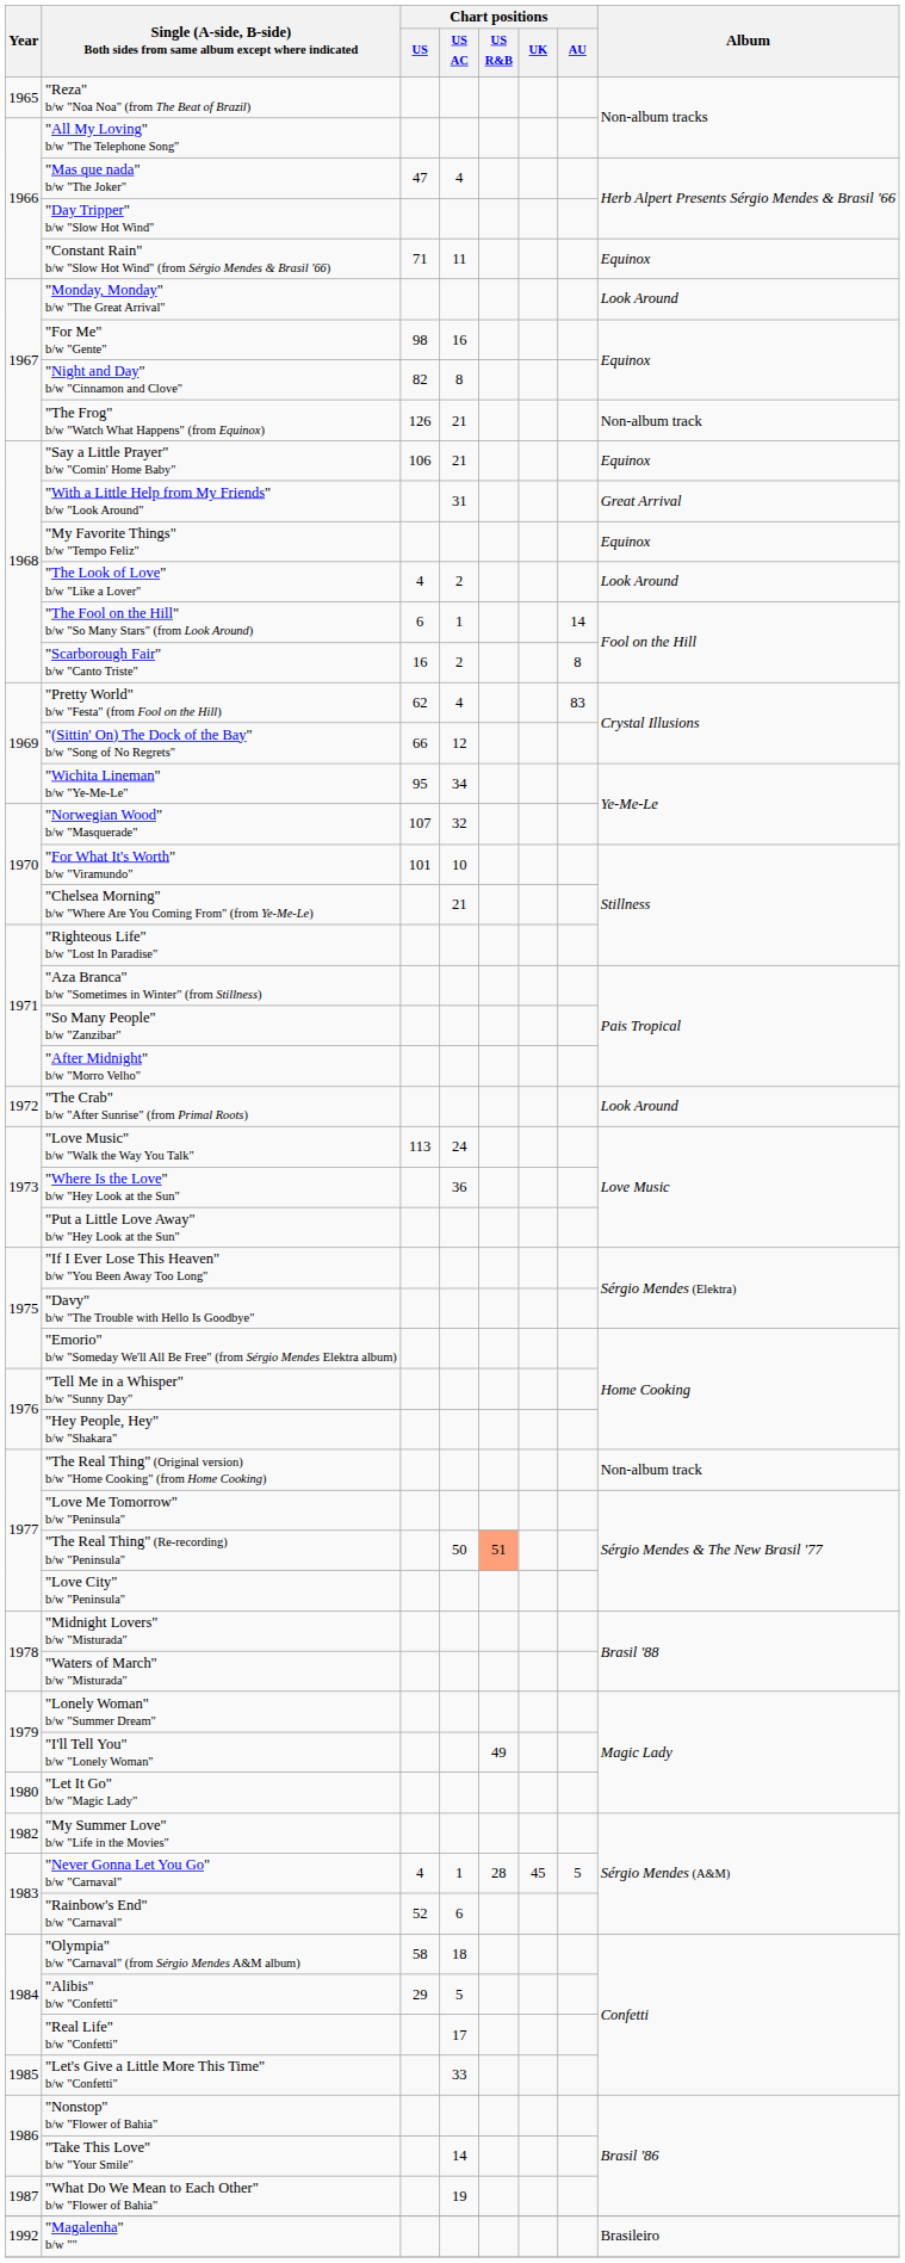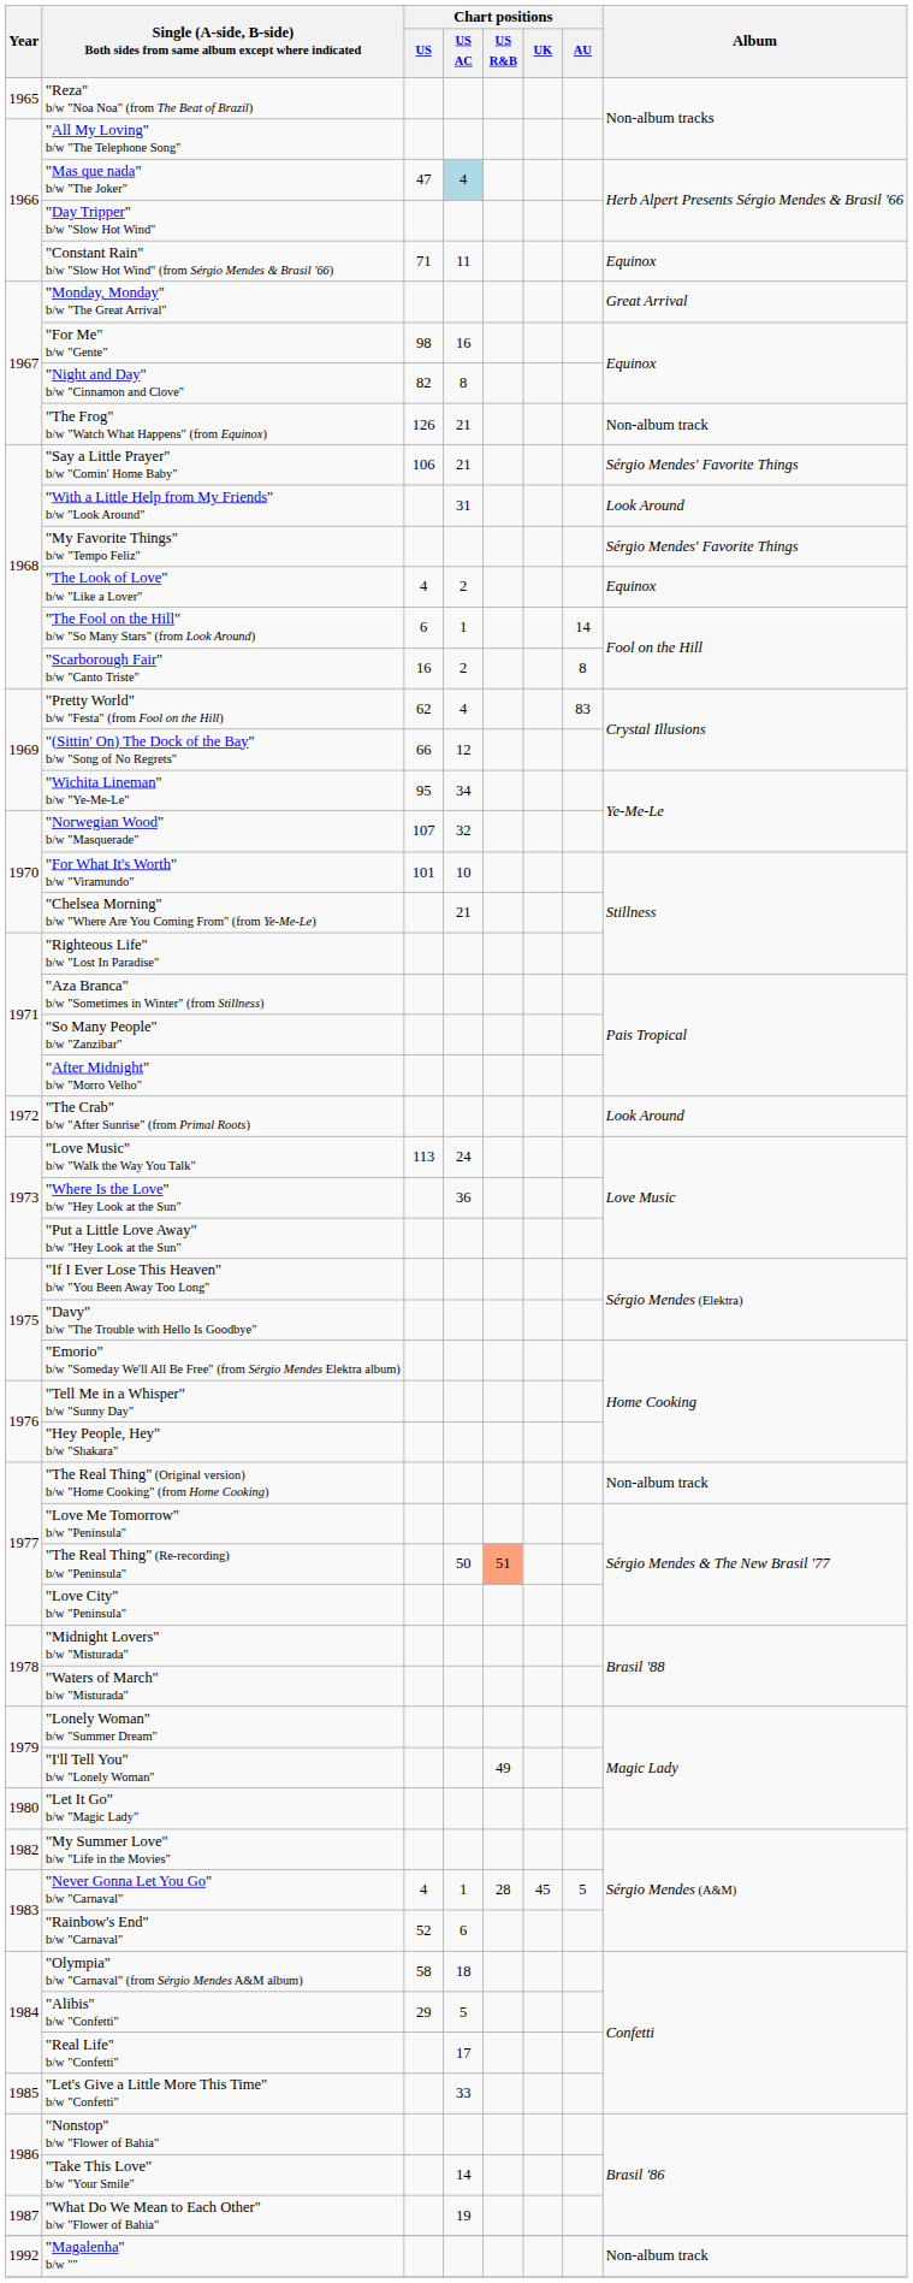 <table class="wikitable sortable" style="text-align:center;">
 <tr>
 <th rowspan="2">Year</th>
 <th rowspan="2">Single (A-side, B-side)<br><small>Both sides from same album except where indicated</small></th>
 <th colspan="5">Chart positions</th>
 <th rowspan="2">Album</th>
 </tr>
 <tr>
 <th width="35"><sup><a href='#'>US</a></sup></th>
 <th width="35"><sup><a href='#'>US<br>AC</a></sup></th>
 <th width="35"><sup><a href='#'>US<br>R&B</a></sup></th>
 <th width="35"><sup><a href='#'>UK</a></sup></th>
 <th width="35"><sup><a href='#'>AU</a></sup></th>
 </tr>
 <tr>
 <td>1965</td>
 <td align="left">"Reza"<br><small>b/w "Noa Noa" (from <em>The Beat of Brazil</em>)</small></td>
 <td></td>
 <td></td>
 <td></td>
 <td></td>
 <td></td>
 <td align="left" rowspan="2">Non-album tracks</td>
 </tr>
 <tr>
 <td rowspan="4">1966</td>
 <td align="left">"<a href='#'>All My Loving</a>"<br><small>b/w "The Telephone Song"</small></td>
 <td></td>
 <td></td>
 <td></td>
 <td></td>
 <td></td>
 </tr>
 <tr>
 <td align="left">"<a href='#'>Mas que nada</a>"<br><small>b/w "The Joker"</small></td>
 <td>47</td>
-<td>4</td>
+<td style="background: lightblue;">4</td>
 <td></td>
 <td></td>
 <td></td>
 <td align="left" rowspan="2"><em>Herb Alpert Presents Sérgio Mendes & Brasil '66</em></td>
 </tr>
 <tr>
 <td align="left">"<a href='#'>Day Tripper</a>"<br><small>b/w "Slow Hot Wind"</small></td>
 <td></td>
 <td></td>
 <td></td>
 <td></td>
 <td></td>
 </tr>
 <tr>
 <td align="left">"Constant Rain"<br><small>b/w "Slow Hot Wind" (from <em>Sérgio Mendes & Brasil '66</em>)</small></td>
 <td>71</td>
 <td>11</td>
 <td></td>
 <td></td>
 <td></td>
 <td align="left"><em>Equinox</em></td>
 </tr>
 <tr>
 <td rowspan="4">1967</td>
 <td align="left">"<a href='#'>Monday, Monday</a>"<br><small>b/w "The Great Arrival"</small></td>
 <td></td>
 <td></td>
 <td></td>
 <td></td>
 <td></td>
-<td align="left"><em>Look Around</em></td>
+<td align="left"><em>Great Arrival</em></td>
 </tr>
 <tr>
 <td align="left">"For Me"<br><small>b/w "Gente"</small></td>
 <td>98</td>
 <td>16</td>
 <td></td>
 <td></td>
 <td></td>
 <td align="left" rowspan="2"><em>Equinox</em></td>
 </tr>
 <tr>
 <td align="left">"<a href='#'>Night and Day</a>"<br><small>b/w "Cinnamon and Clove"</small></td>
 <td>82</td>
 <td>8</td>
 <td></td>
 <td></td>
 <td></td>
 </tr>
 <tr>
 <td align="left">"The Frog"<br><small>b/w "Watch What Happens" (from <em>Equinox</em>)</small></td>
 <td>126</td>
 <td>21</td>
 <td></td>
 <td></td>
 <td></td>
 <td align="left">Non-album track</td>
 </tr>
 <tr>
 <td rowspan="6">1968</td>
 <td align="left">"Say a Little Prayer"<br><small>b/w "Comin' Home Baby" </small></td>
 <td>106</td>
 <td>21</td>
 <td></td>
 <td></td>
 <td></td>
-<td align="left"><em>Equinox</em></td>
+<td align="left"><em>Sérgio Mendes' Favorite Things</em></td>
 </tr>
 <tr>
 <td align="left">"<a href='#'>With a Little Help from My Friends</a>"<br><small>b/w "Look Around" </small></td>
 <td></td>
 <td>31</td>
 <td></td>
 <td></td>
 <td></td>
-<td align="left"><em>Great Arrival</em></td>
+<td align="left"><em>Look Around</em></td>
 </tr>
 <tr>
 <td align="left">"My Favorite Things"<br><small>b/w "Tempo Feliz"</small></td>
 <td></td>
 <td></td>
 <td></td>
 <td></td>
 <td></td>
-<td align="left"><em>Equinox</em></td>
+<td align="left"><em>Sérgio Mendes' Favorite Things</em></td>
 </tr>
 <tr>
 <td align="left">"<a href='#'>The Look of Love</a>"<br><small>b/w "Like a Lover"</small></td>
 <td>4</td>
 <td>2</td>
 <td></td>
 <td></td>
 <td></td>
-<td align="left"><em>Look Around</em></td>
+<td align="left"><em>Equinox</em></td>
 </tr>
 <tr>
 <td align="left">"<a href='#'>The Fool on the Hill</a>"<br><small>b/w "So Many Stars" (from <em>Look Around</em>)</small></td>
 <td>6</td>
 <td>1</td>
 <td></td>
 <td></td>
 <td>14</td>
 <td align="left" rowspan="2"><em>Fool on the Hill</em></td>
 </tr>
 <tr>
 <td align="left">"<a href='#'>Scarborough Fair</a>"<br><small>b/w "Canto Triste"</small></td>
 <td>16</td>
 <td>2</td>
 <td></td>
 <td></td>
 <td>8</td>
 </tr>
 <tr>
 <td rowspan="3">1969</td>
 <td align="left">"Pretty World"<br><small>b/w "Festa" (from <em>Fool on the Hill</em>)</small></td>
 <td>62</td>
 <td>4</td>
 <td></td>
 <td></td>
 <td>83</td>
 <td align="left" rowspan="2"><em>Crystal Illusions</em></td>
 </tr>
 <tr>
 <td align="left">"<a href='#'>(Sittin' On) The Dock of the Bay</a>"<br><small>b/w "Song of No Regrets" </small></td>
 <td>66</td>
 <td>12</td>
 <td></td>
 <td></td>
 <td></td>
 </tr>
 <tr>
 <td align="left">"<a href='#'>Wichita Lineman</a>"<br><small>b/w "Ye-Me-Le"</small></td>
 <td>95</td>
 <td>34</td>
 <td></td>
 <td></td>
 <td></td>
 <td align="left" rowspan="2"><em>Ye-Me-Le</em></td>
 </tr>
 <tr>
 <td rowspan="3">1970</td>
 <td align="left">"<a href='#'>Norwegian Wood</a>"<br><small>b/w "Masquerade"</small></td>
 <td>107</td>
 <td>32</td>
 <td></td>
 <td></td>
 <td></td>
 </tr>
 <tr>
 <td align="left">"<a href='#'>For What It's Worth</a>"<br><small>b/w "Viramundo"</small></td>
 <td>101</td>
 <td>10</td>
 <td></td>
 <td></td>
 <td></td>
 <td align="left" rowspan="3"><em>Stillness</em></td>
 </tr>
 <tr>
 <td align="left">"Chelsea Morning"<br><small>b/w "Where Are You Coming From" (from <em>Ye-Me-Le</em>)</small></td>
 <td></td>
 <td>21</td>
 <td></td>
 <td></td>
 <td></td>
 </tr>
 <tr>
 <td rowspan="4">1971</td>
 <td align="left">"Righteous Life"<br><small>b/w "Lost In Paradise"</small></td>
 <td></td>
 <td></td>
 <td></td>
 <td></td>
 <td></td>
 </tr>
 <tr>
 <td align="left">"Aza Branca"<br><small>b/w "Sometimes in Winter" (from <em>Stillness</em>)</small></td>
 <td></td>
 <td></td>
 <td></td>
 <td></td>
 <td></td>
 <td align="left" rowspan="3"><em>Pais Tropical</em></td>
 </tr>
 <tr>
 <td align="left">"So Many People"<br><small>b/w "Zanzibar"</small></td>
 <td></td>
 <td></td>
 <td></td>
 <td></td>
 <td></td>
 </tr>
 <tr>
 <td align="left">"<a href='#'>After Midnight</a>"<br><small>b/w "Morro Velho"</small></td>
 <td></td>
 <td></td>
 <td></td>
 <td></td>
 <td></td>
 </tr>
 <tr>
 <td>1972</td>
 <td align="left">"The Crab"<br><small>b/w "After Sunrise" (from <em>Primal Roots</em>)</small></td>
 <td></td>
 <td></td>
 <td></td>
 <td></td>
 <td></td>
 <td align="left"><em>Look Around</em></td>
 </tr>
 <tr>
 <td rowspan="3">1973</td>
 <td align="left">"Love Music" <br><small>b/w "Walk the Way You Talk"</small></td>
 <td>113</td>
 <td>24</td>
 <td></td>
 <td></td>
 <td></td>
 <td align="left" rowspan="3"><em>Love Music</em></td>
 </tr>
 <tr>
 <td align="left">"<a href='#'>Where Is the Love</a>"<br><small>b/w "Hey Look at the Sun" </small></td>
 <td></td>
 <td>36</td>
 <td></td>
 <td></td>
 <td></td>
 </tr>
 <tr>
 <td align="left">"Put a Little Love Away"<br><small>b/w "Hey Look at the Sun"</small></td>
 <td></td>
 <td></td>
 <td></td>
 <td></td>
 <td></td>
 </tr>
 <tr>
 <td rowspan="3">1975</td>
 <td align="left">"If I Ever Lose This Heaven"<br><small>b/w "You Been Away Too Long"</small></td>
 <td></td>
 <td></td>
 <td></td>
 <td></td>
 <td></td>
 <td align="left" rowspan="2"><em>Sérgio Mendes</em><small> (Elektra)</small></td>
 </tr>
 <tr>
 <td align="left">"Davy"<br><small>b/w "The Trouble with Hello Is Goodbye"</small></td>
 <td></td>
 <td></td>
 <td></td>
 <td></td>
 <td></td>
 </tr>
 <tr>
 <td align="left">"Emorio"<br><small>b/w "Someday We'll All Be Free" (from <em>Sérgio Mendes</em> Elektra album)</small></td>
 <td></td>
 <td></td>
 <td></td>
 <td></td>
 <td></td>
 <td align="left" rowspan="3"><em>Home Cooking</em></td>
 </tr>
 <tr>
 <td rowspan="2">1976</td>
 <td align="left">"Tell Me in a Whisper"<br><small>b/w "Sunny Day"</small></td>
 <td></td>
 <td></td>
 <td></td>
 <td></td>
 <td></td>
 </tr>
 <tr>
 <td align="left">"Hey People, Hey"<br><small>b/w "Shakara"</small></td>
 <td></td>
 <td></td>
 <td></td>
 <td></td>
 <td></td>
 </tr>
 <tr>
 <td rowspan="4">1977</td>
 <td align="left">"The Real Thing"<small> (Original version)</small><br><small>b/w "Home Cooking" (from <em>Home Cooking</em>)</small></td>
 <td></td>
 <td></td>
 <td></td>
 <td></td>
 <td></td>
 <td align="left">Non-album track</td>
 </tr>
 <tr>
 <td align="left">"Love Me Tomorrow"<br><small>b/w "Peninsula"</small></td>
 <td></td>
 <td></td>
 <td></td>
 <td></td>
 <td></td>
 <td align="left" rowspan="3"><em>Sérgio Mendes & The New Brasil '77</em></td>
 </tr>
 <tr>
 <td align="left">"The Real Thing"<small> (Re-recording)</small><br><small>b/w "Peninsula"</small></td>
 <td></td>
 <td>50</td>
 <td style="background: lightsalmon;">51</td>
 <td></td>
 <td></td>
 </tr>
 <tr>
 <td align="left">"Love City"<br><small>b/w "Peninsula"</small></td>
 <td></td>
 <td></td>
 <td></td>
 <td></td>
 <td></td>
 </tr>
 <tr>
 <td rowspan="2">1978</td>
 <td align="left">"Midnight Lovers"<br><small>b/w "Misturada"</small></td>
 <td></td>
 <td></td>
 <td></td>
 <td></td>
 <td></td>
 <td align="left" rowspan="2"><em>Brasil '88</em></td>
 </tr>
 <tr>
 <td align="left">"Waters of March"<br><small>b/w "Misturada"</small></td>
 <td></td>
 <td></td>
 <td></td>
 <td></td>
 <td></td>
 </tr>
 <tr>
 <td rowspan="2">1979</td>
 <td align="left">"Lonely Woman"<br><small>b/w "Summer Dream" </small></td>
 <td></td>
 <td></td>
 <td></td>
 <td></td>
 <td></td>
 <td align="left" rowspan="3"><em>Magic Lady</em></td>
 </tr>
 <tr>
 <td align="left">"I'll Tell You"<br><small>b/w "Lonely Woman" </small></td>
 <td></td>
 <td></td>
 <td>49</td>
 <td></td>
 <td></td>
 </tr>
 <tr>
 <td>1980</td>
 <td align="left">"Let It Go"<br><small>b/w "Magic Lady" </small></td>
 <td></td>
 <td></td>
 <td></td>
 <td></td>
 <td></td>
 </tr>
 <tr>
 <td>1982</td>
 <td align="left">"My Summer Love"<br><small>b/w "Life in the Movies" </small></td>
 <td></td>
 <td></td>
 <td></td>
 <td></td>
 <td></td>
 <td align="left" rowspan="3"><em>Sérgio Mendes</em><small> (A&M)</small></td>
 </tr>
 <tr>
 <td rowspan="2">1983</td>
 <td align="left">"<a href='#'>Never Gonna Let You Go</a>"<br><small>b/w "Carnaval"</small></td>
 <td>4</td>
 <td>1</td>
 <td>28</td>
 <td>45</td>
 <td>5</td>
 </tr>
 <tr>
 <td align="left">"Rainbow's End"<br><small>b/w "Carnaval" </small></td>
 <td>52</td>
 <td>6</td>
 <td></td>
 <td></td>
 <td></td>
 </tr>
 <tr>
 <td rowspan="3">1984</td>
 <td align="left">"Olympia"<br><small>b/w "Carnaval" (from <em>Sérgio Mendes</em> A&M album)</small></td>
 <td>58</td>
 <td>18</td>
 <td></td>
 <td></td>
 <td></td>
 <td align="left" rowspan="4"><em>Confetti</em></td>
 </tr>
 <tr>
 <td align="left">"Alibis"<br><small>b/w "Confetti" </small></td>
 <td>29</td>
 <td>5</td>
 <td></td>
 <td></td>
 <td></td>
 </tr>
 <tr>
 <td align="left">"Real Life"<br><small>b/w "Confetti"</small></td>
 <td></td>
 <td>17</td>
 <td></td>
 <td></td>
 <td></td>
 </tr>
 <tr>
 <td>1985</td>
 <td align="left">"Let's Give a Little More This Time"<br><small>b/w "Confetti"</small></td>
 <td></td>
 <td>33</td>
 <td></td>
 <td></td>
 <td></td>
 </tr>
 <tr>
 <td rowspan="2">1986</td>
 <td align="left">"Nonstop"<br><small>b/w "Flower of Bahia" </small></td>
 <td></td>
 <td></td>
 <td></td>
 <td></td>
 <td></td>
 <td align="left" rowspan="3"><em>Brasil '86</em></td>
 </tr>
 <tr>
 <td align="left">"Take This Love"<br><small>b/w "Your Smile"</small></td>
 <td></td>
 <td>14</td>
 <td></td>
 <td></td>
 <td></td>
 </tr>
 <tr>
 <td>1987</td>
 <td align="left">"What Do We Mean to Each Other"<br><small>b/w "Flower of Bahia"</small></td>
 <td></td>
 <td>19</td>
 <td></td>
 <td></td>
 <td></td>
 </tr>
 <tr>
 </tr>
 <tr>
 <td>1992</td>
 <td align="left">"<a href='#'>Magalenha</a>"<br><small>b/w ""</small></td>
 <td></td>
 <td></td>
 <td></td>
 <td></td>
 <td></td>
-<td align="left">Brasileiro</td>
+<td align="left">Non-album track</td>
 </tr>
 <tr>
 </tr>
 </table>
